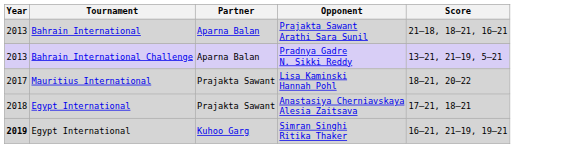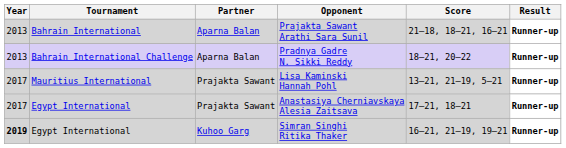 <table class="sortable wikitable" style="font-size: 90%;">
 <tr>
 <th>Year</th>
 <th>Tournament</th>
 <th>Partner</th>
 <th>Opponent</th>
 <th>Score</th>
+<th>Result</th>
 </tr>
 <tr style="background:#D5D5D5">
 <td align="center">2013</td>
 <td align="left"><a href='#'>Bahrain International</a></td>
 <td align="left"> <a href='#'>Aparna Balan</a></td>
 <td align="left"> <a href='#'>Prajakta Sawant</a><br> <a href='#'>Arathi Sara Sunil</a></td>
 <td align="left">21–18, 18–21, 16–21</td>
+<td style="text-align:left; background:white"> <strong>Runner-up</strong></td>
 </tr>
 <tr style="background:#D8CEF6">
 <td align="center">2013</td>
 <td align="left"><a href='#'>Bahrain International Challenge</a></td>
 <td align="left"> Aparna Balan</td>
 <td align="left"> <a href='#'>Pradnya Gadre</a><br> <a href='#'>N. Sikki Reddy</a></td>
-<td align="left">13–21, 21–19, 5–21</td>
+<td align="left">18–21, 20–22</td>
+<td style="text-align:left; background:white"> <strong>Runner-up</strong></td>
 </tr>
 <tr style="background:#D5D5D5">
 <td align="center">2017</td>
 <td align="left"><a href='#'>Mauritius International</a></td>
 <td align="left"> Prajakta Sawant</td>
 <td align="left"> <a href='#'>Lisa Kaminski</a><br> <a href='#'>Hannah Pohl</a></td>
-<td align="left">18–21, 20–22</td>
+<td align="left">13–21, 21–19, 5–21</td>
+<td style="text-align:left; background:white"> <strong>Runner-up</strong></td>
 </tr>
 <tr style="background:#D5D5D5">
-<td align="center">2018</td>
+<td align="center">2017</td>
 <td align="left"><a href='#'>Egypt International</a></td>
 <td align="left"> Prajakta Sawant</td>
 <td align="left"> <a href='#'>Anastasiya Cherniavskaya</a><br> <a href='#'>Alesia Zaitsava</a></td>
 <td align="left">17–21, 18–21</td>
+<td style="text-align:left; background:white"> <strong>Runner-up</strong></td>
 </tr>
 <tr style="background:#D5D5D5">
 <td align="center"><strong>2019</strong></td>
 <td align="left">Egypt International</td>
 <td align="left"> <a href='#'>Kuhoo Garg</a></td>
 <td align="left"> <a href='#'>Simran Singhi</a><br> <a href='#'>Ritika Thaker</a></td>
 <td align="left">16–21, 21–19, 19–21</td>
+<td style="text-align:left; background:white"> <strong>Runner-up</strong></td>
 </tr>
 </table>
